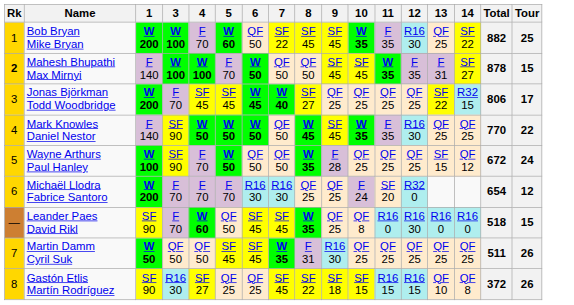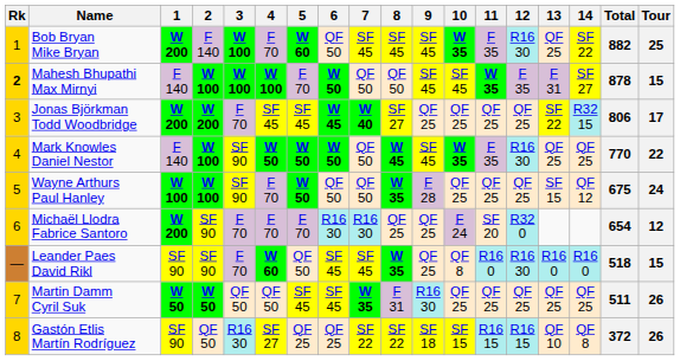 <table class=wikitable style=font-size:100%;text-align:center>
 <tr>
 <th>Rk</th>
 <th width="150">Name</th>
 <th width=30>1</th>
+<th width=30>2</th>
 <th width=30>3</th>
 <th width=30>4</th>
 <th width=30>5</th>
 <th width=30>6</th>
 <th width=30>7</th>
 <th width=30>8</th>
 <th width=30>9</th>
 <th width=30>10</th>
 <th width=30>11</th>
 <th width=30>12</th>
 <th width=30>13</th>
 <th width=30>14</th>
 <th>Total</th>
 <th>Tour</th>
 </tr>
 <tr align="center">
 <td bgcolor=gold>1</td>
 <td align="left"> <a href='#'>Bob Bryan</a><br>  <a href='#'>Mike Bryan</a></td>
 <td bgcolor=lime><strong><a href='#'>W</a></strong><br><strong>200</strong></td>
+<td bgcolor=thistle><a href='#'>F</a> <br>140</td>
 <td bgcolor=lime><strong><a href='#'>W</a></strong> <br><strong>100</strong></td>
 <td bgcolor=thistle><a href='#'>F</a> <br>70</td>
 <td bgcolor=lime><strong><a href='#'>W</a></strong> <br><strong>60</strong></td>
 <td bgcolor=#ffebcd><a href='#'>QF</a> <br>50</td>
-<td bgcolor=yellow><a href='#'>SF</a> <br>22</td>
+<td bgcolor=yellow><a href='#'>SF</a> <br>45</td>
 <td bgcolor=yellow><a href='#'>SF</a> <br>45</td>
 <td bgcolor=yellow><a href='#'>SF</a> <br>45</td>
 <td bgcolor=lime><strong><a href='#'>W</a></strong> <br><strong>35</strong></td>
 <td bgcolor=thistle><a href='#'>F</a> <br>35</td>
 <td bgcolor=#afeeee><a href='#'>R16</a> <br>30</td>
 <td bgcolor=#ffebcd><a href='#'>QF</a> <br>25</td>
 <td bgcolor=yellow><a href='#'>SF</a> <br>22</td>
 <th>882</th>
 <th>25</th>
 </tr>
 <tr align="center">
 <td bgcolor=gold><strong>2</strong></td>
 <td align="left"> <a href='#'>Mahesh Bhupathi</a> <br>  <a href='#'>Max Mirnyi</a></td>
 <td bgcolor=thistle><a href='#'>F</a> <br>140</td>
+<td bgcolor=lime><strong><a href='#'>W</a></strong><br><strong>100</strong></td>
 <td bgcolor=lime><strong><a href='#'>W</a></strong><br><strong>100</strong></td>
 <td bgcolor=lime><strong><a href='#'>W</a></strong><br><strong>100</strong></td>
 <td bgcolor=thistle><a href='#'>F</a> <br>70</td>
 <td bgcolor=lime><strong><a href='#'>W</a></strong> <br><strong>50</strong></td>
 <td bgcolor=#ffebcd><a href='#'>QF</a> <br>50</td>
 <td bgcolor=#ffebcd><a href='#'>QF</a> <br>50</td>
 <td bgcolor=yellow><a href='#'>SF</a> <br>45</td>
 <td bgcolor=yellow><a href='#'>SF</a> <br>45</td>
 <td bgcolor=lime><strong><a href='#'>W</a></strong> <br><strong>35</strong></td>
 <td bgcolor=thistle><a href='#'>F</a> <br>35</td>
 <td bgcolor=thistle><a href='#'>F</a> <br>31</td>
 <td bgcolor=yellow><a href='#'>SF</a> <br>27</td>
 <th>878</th>
 <th>15</th>
 </tr>
 <tr align="center">
 <td bgcolor=gold>3</td>
 <td align="left"> <a href='#'>Jonas Björkman</a><br>  <a href='#'>Todd Woodbridge</a></td>
+<td bgcolor=lime><strong><a href='#'>W</a></strong> <br><strong>200</strong></td>
 <td bgcolor=lime><strong><a href='#'>W</a></strong> <br><strong>200</strong></td>
 <td bgcolor=thistle><a href='#'>F</a> <br>70</td>
 <td bgcolor=yellow><a href='#'>SF</a> <br>45</td>
 <td bgcolor=yellow><a href='#'>SF</a> <br>45</td>
 <td bgcolor=lime><strong><a href='#'>W</a></strong> <br><strong>45</strong></td>
 <td bgcolor=lime><strong><a href='#'>W</a></strong> <br><strong>40</strong></td>
 <td bgcolor=yellow><a href='#'>SF</a> <br>27</td>
 <td bgcolor=#ffebcd><a href='#'>QF</a> <br>25</td>
 <td bgcolor=#ffebcd><a href='#'>QF</a> <br>25</td>
 <td bgcolor=#ffebcd><a href='#'>QF</a> <br>25</td>
 <td bgcolor=#ffebcd><a href='#'>QF</a> <br>25</td>
 <td bgcolor=yellow><a href='#'>SF</a> <br>22</td>
 <td bgcolor=#afeeee><a href='#'>R32</a> <br>15</td>
 <th>806</th>
 <th>17</th>
 </tr>
 <tr align="center">
 <td bgcolor=gold>4</td>
 <td align="left"> <a href='#'>Mark Knowles</a><br>  <a href='#'>Daniel Nestor</a></td>
 <td bgcolor=thistle><a href='#'>F</a><br>140</td>
+<td bgcolor=lime><strong><a href='#'>W</a></strong> <br><strong>100</strong></td>
 <td bgcolor=yellow><a href='#'>SF</a> <br>90</td>
 <td bgcolor=lime><strong><a href='#'>W</a></strong> <br><strong>50</strong></td>
 <td bgcolor=lime><strong><a href='#'>W</a></strong> <br><strong>50</strong></td>
 <td bgcolor=lime><strong><a href='#'>W</a></strong> <br><strong>50</strong></td>
 <td bgcolor=#ffebcd><a href='#'>QF</a> <br>50</td>
 <td bgcolor=lime><strong><a href='#'>W</a></strong> <br><strong>45</strong></td>
 <td bgcolor=yellow><a href='#'>SF</a> <br>45</td>
 <td bgcolor=lime><strong><a href='#'>W</a></strong> <br><strong>35</strong></td>
 <td bgcolor=thistle><a href='#'>F</a><br>35</td>
 <td bgcolor=#afeeee><a href='#'>R16</a> <br>30</td>
 <td bgcolor=#ffebcd><a href='#'>QF</a> <br>25</td>
 <td bgcolor=#ffebcd><a href='#'>QF</a> <br>25</td>
 <th>770</th>
 <th>22</th>
 </tr>
 <tr align="center">
 <td bgcolor=gold>5</td>
 <td align="left"> <a href='#'>Wayne Arthurs</a> <br>  <a href='#'>Paul Hanley</a></td>
 <td bgcolor=lime><strong><a href='#'>W</a></strong> <br><strong>100</strong></td>
+<td bgcolor=lime><strong><a href='#'>W</a></strong> <br><strong>100</strong></td>
 <td bgcolor=yellow><a href='#'>SF</a> <br>90</td>
 <td bgcolor=thistle><a href='#'>F</a> <br>70</td>
 <td bgcolor=lime><strong><a href='#'>W</a></strong><br><strong>50</strong></td>
 <td bgcolor=#ffebcd><a href='#'>QF</a> <br>50</td>
 <td bgcolor=#ffebcd><a href='#'>QF</a> <br>50</td>
 <td bgcolor=lime><strong><a href='#'>W</a></strong><br><strong>35</strong></td>
 <td bgcolor=thistle><a href='#'>F</a> <br>28</td>
 <td bgcolor=#ffebcd><a href='#'>QF</a> <br>25</td>
 <td bgcolor=#ffebcd><a href='#'>QF</a> <br>25</td>
 <td bgcolor=#ffebcd><a href='#'>QF</a> <br>25</td>
 <td bgcolor=#ffebcd><a href='#'>SF</a> <br>15</td>
 <td bgcolor=#ffebcd><a href='#'>QF</a> <br>12</td>
-<th>672</th>
+<th>675</th>
 <th>24</th>
 </tr>
 <tr align="center">
 <td bgcolor=gold>6</td>
 <td align="left"> <a href='#'>Michaël Llodra</a> <br>  <a href='#'>Fabrice Santoro</a></td>
 <td bgcolor=lime><strong><a href='#'>W</a></strong><br><strong>200</strong></td>
+<td bgcolor=yellow><a href='#'>SF</a> <br>90</td>
 <td bgcolor=thistle><a href='#'>F</a> <br>70</td>
 <td bgcolor=thistle><a href='#'>F</a> <br>70</td>
 <td bgcolor=thistle><a href='#'>F</a> <br>70</td>
 <td bgcolor=#afeeee><a href='#'>R16</a> <br>30</td>
 <td bgcolor=#afeeee><a href='#'>R16</a> <br>30</td>
 <td bgcolor=#ffebcd><a href='#'>QF</a> <br>25</td>
 <td bgcolor=#ffebcd><a href='#'>QF</a> <br>25</td>
 <td bgcolor=thistle><a href='#'>F</a> <br>24</td>
 <td bgcolor=#ffebcd><a href='#'>SF</a> <br>20</td>
 <td bgcolor=#afeeee><a href='#'>R32</a> <br>0</td>
 <td></td>
 <td></td>
 <th>654</th>
 <th>12</th>
 </tr>
 <tr align="center">
 <td bgcolor=#cd7f32>—</td>
 <td align="left"> <a href='#'>Leander Paes</a> <br>  <a href='#'>David Rikl</a></td>
+<td bgcolor=yellow><a href='#'>SF</a> <br>90</td>
 <td bgcolor=yellow><a href='#'>SF</a> <br>90</td>
 <td bgcolor=thistle><a href='#'>F</a> <br>70</td>
 <td bgcolor=lime><strong><a href='#'>W</a></strong><br><strong>60</strong></td>
 <td bgcolor=#ffebcd><a href='#'>QF</a> <br>50</td>
 <td bgcolor=yellow><a href='#'>SF</a> <br>45</td>
 <td bgcolor=yellow><a href='#'>SF</a> <br>45</td>
 <td bgcolor=lime><strong><a href='#'>W</a></strong><br><strong>35</strong></td>
 <td bgcolor=#ffebcd><a href='#'>QF</a> <br>25</td>
 <td bgcolor=#ffebcd><a href='#'>QF</a> <br>8</td>
 <td bgcolor=#afeeee><a href='#'>R16</a> <br>0</td>
 <td bgcolor=#afeeee><a href='#'>R16</a> <br>30</td>
 <td bgcolor=#afeeee><a href='#'>R16</a> <br>0</td>
 <td bgcolor=#afeeee><a href='#'>R16</a> <br>0</td>
 <th>518</th>
 <th>15</th>
 </tr>
 <tr align="center">
 <td bgcolor=gold>7</td>
 <td align="left"> <a href='#'>Martin Damm</a> <br>  <a href='#'>Cyril Suk</a></td>
 <td bgcolor=lime><strong><a href='#'>W</a></strong><br><strong>50</strong></td>
+<td bgcolor=lime><strong><a href='#'>W</a></strong><br><strong>50</strong></td>
 <td bgcolor=#ffebcd><a href='#'>QF</a> <br>50</td>
 <td bgcolor=#ffebcd><a href='#'>QF</a> <br>50</td>
 <td bgcolor=yellow><a href='#'>SF</a> <br>45</td>
 <td bgcolor=yellow><a href='#'>SF</a> <br>45</td>
 <td bgcolor=lime><strong><a href='#'>W</a></strong><br><strong>35</strong></td>
 <td bgcolor=thistle><a href='#'>F</a> <br>31</td>
 <td bgcolor=#afeeee><a href='#'>R16</a> <br>30</td>
 <td bgcolor=#ffebcd><a href='#'>QF</a> <br>25</td>
 <td bgcolor=#ffebcd><a href='#'>QF</a> <br>25</td>
 <td bgcolor=#ffebcd><a href='#'>QF</a> <br>25</td>
 <td bgcolor=#ffebcd><a href='#'>QF</a> <br>25</td>
 <td bgcolor=#ffebcd><a href='#'>QF</a> <br>25</td>
 <th>511</th>
 <th>26</th>
 </tr>
 <tr align="center">
 <td bgcolor=gold>8</td>
 <td align="left"> <a href='#'>Gastón Etlis</a> <br>  <a href='#'>Martín Rodríguez</a></td>
 <td bgcolor=yellow><a href='#'>SF</a> <br>90</td>
+<td bgcolor=#ffebcd><a href='#'>QF</a> <br>50</td>
 <td bgcolor=#afeeee><a href='#'>R16</a> <br>30</td>
 <td bgcolor=yellow><a href='#'>SF</a> <br>27</td>
 <td bgcolor=#ffebcd><a href='#'>QF</a> <br>25</td>
 <td bgcolor=#ffebcd><a href='#'>QF</a> <br>25</td>
-<td bgcolor=yellow><a href='#'>SF</a> <br>45</td>
+<td bgcolor=yellow><a href='#'>SF</a> <br>22</td>
 <td bgcolor=yellow><a href='#'>SF</a> <br>22</td>
 <td bgcolor=yellow><a href='#'>SF</a> <br>18</td>
 <td bgcolor=yellow><a href='#'>SF</a> <br>15</td>
 <td bgcolor=#afeeee><a href='#'>R16</a> <br>15</td>
 <td bgcolor=#afeeee><a href='#'>R16</a> <br>15</td>
 <td bgcolor=#ffebcd><a href='#'>QF</a> <br>10</td>
 <td bgcolor=#ffebcd><a href='#'>QF</a> <br>8</td>
 <th>372</th>
 <th>26</th>
 </tr>
 </table>
